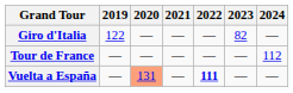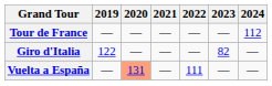 <table class="wikitable plainrowheaders">
 <tr>
 <th>Grand Tour</th>
 <th scope="col">2019</th>
 <th scope="col">2020</th>
 <th scope="col">2021</th>
 <th scope="col">2022</th>
 <th scope="col">2023</th>
 <th scope="col">2024</th>
 </tr>
 <tr style="text-align:center;">
+<th scope="row"> <a href='#'>Tour de France</a></th>
+<td>—</td>
+<td>—</td>
+<td>—</td>
+<td>—</td>
+<td>—</td>
+<td><a href='#'>112</a></td>
+</tr>
+<tr style="text-align:center;">
 <th scope="row"> <a href='#'>Giro d'Italia</a></th>
 <td><a href='#'>122</a></td>
 <td>—</td>
 <td>—</td>
 <td>—</td>
 <td><a href='#'>82</a></td>
 <td>—</td>
 </tr>
 <tr style="text-align:center;">
-<th scope="row"> <a href='#'>Tour de France</a></th>
-<td>—</td>
-<td>—</td>
-<td>—</td>
-<td>—</td>
-<td>—</td>
-<td><a href='#'>112</a></td>
-</tr>
-<tr style="text-align:center;">
 <th scope="row"> <a href='#'>Vuelta a España</a></th>
 <td>—</td>
 <td style="background: lightsalmon;"><a href='#'>131</a></td>
 <td>—</td>
-<td><strong><a href='#'>111</a></strong></td>
+<td><a href='#'>111</a></td>
 <td>—</td>
 <td>—</td>
 </tr>
 </table>
